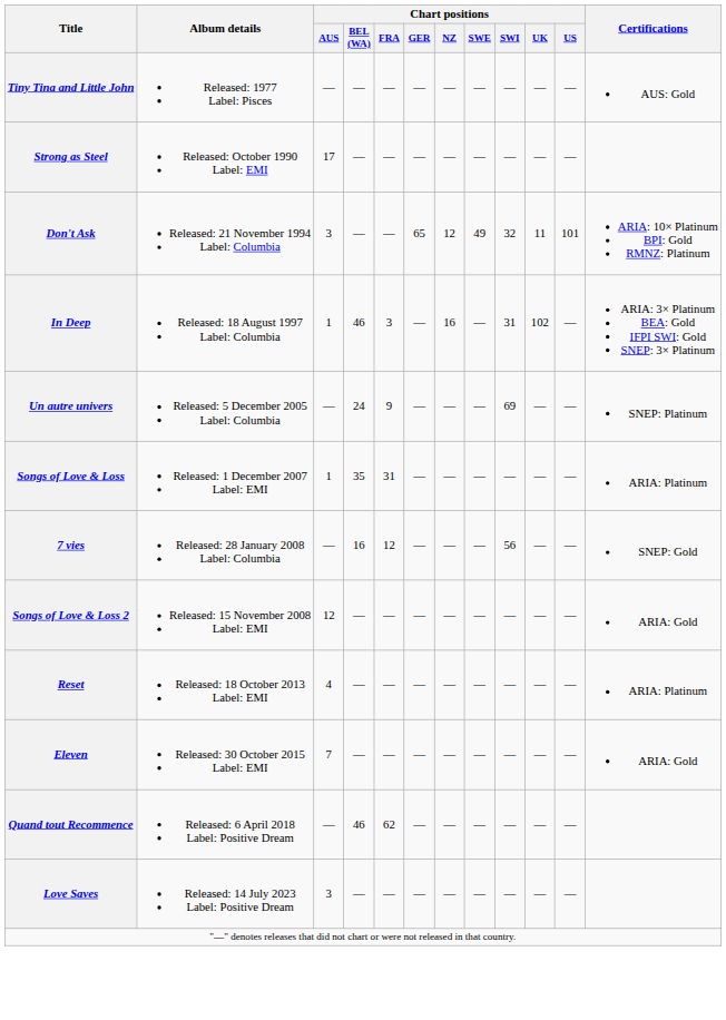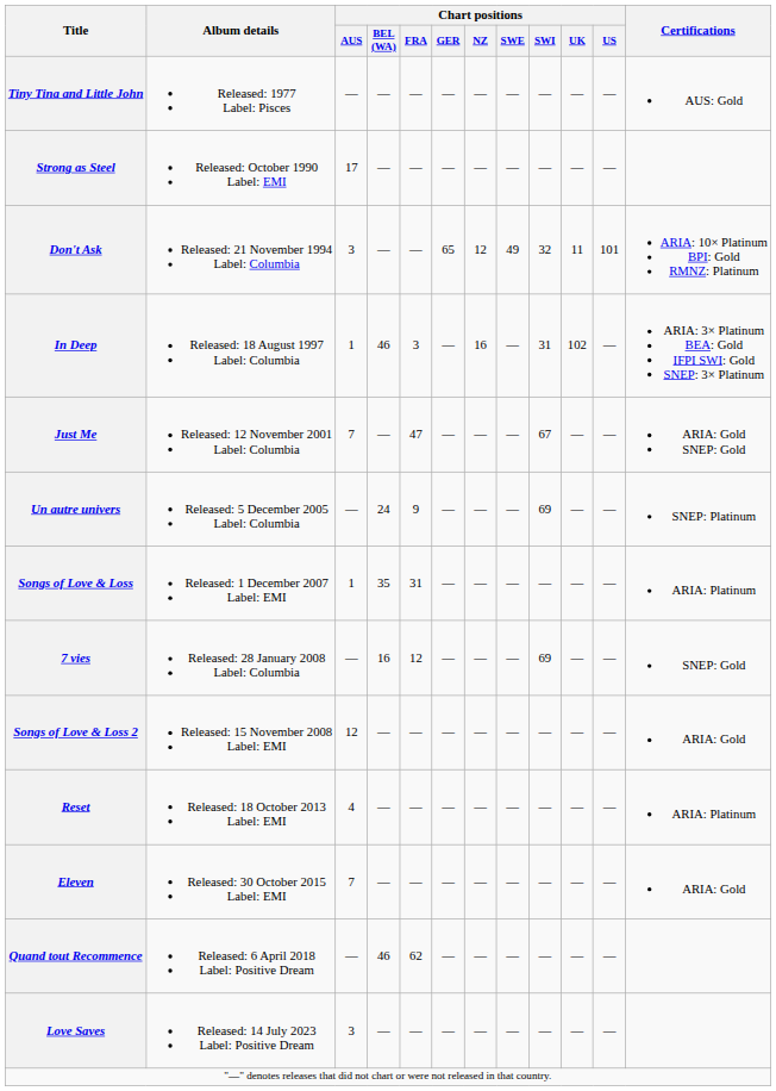 <table class="wikitable plainrowheaders" style="text-align:center">
 <tr>
 <th scope="col" rowspan=2>Title</th>
 <th scope="col" rowspan=2>Album details</th>
 <th scope="col" colspan=9>Chart positions</th>
 <th scope="col" rowspan=2><a href='#'>Certifications</a><br></th>
 </tr>
 <tr>
 <th scope="col" style=width:2.5em;font-size:85%><a href='#'>AUS</a><br></th>
 <th scope="col" style=width:2.5em;font-size:85%><a href='#'>BEL<br>(WA)</a><br></th>
 <th scope="col" style=width:2.5em;font-size:85%><a href='#'>FRA</a><br></th>
 <th scope="col" style=width:2.5em;font-size:85%><a href='#'>GER</a><br></th>
 <th scope="col" style=width:2.5em;font-size:85%><a href='#'>NZ</a><br></th>
 <th scope="col" style=width:2.5em;font-size:85%><a href='#'>SWE</a><br></th>
 <th scope="col" style=width:2.5em;font-size:85%><a href='#'>SWI</a><br></th>
 <th scope="col" style=width:2.5em;font-size:85%><a href='#'>UK</a><br></th>
 <th scope="col" style=width:2.5em;font-size:85%><a href='#'>US</a><br></th>
 </tr>
 <tr>
 <th scope="row"><em><a href='#'>Tiny Tina and Little John</a></em> </th>
 <td><br><ul><li>Released: 1977</li><li>Label: Pisces</li></ul></td>
 <td>—</td>
 <td>—</td>
 <td>—</td>
 <td>—</td>
 <td>—</td>
 <td>—</td>
 <td>—</td>
 <td>—</td>
 <td>—</td>
 <td><br><ul><li>AUS: Gold</li></ul></td>
 </tr>
 <tr>
 <th scope="row"><em><a href='#'>Strong as Steel</a></em></th>
 <td><br><ul><li>Released: October 1990</li><li>Label: <a href='#'>EMI</a></li></ul></td>
 <td>17</td>
 <td>—</td>
 <td>—</td>
 <td>—</td>
 <td>—</td>
 <td>—</td>
 <td>—</td>
 <td>—</td>
 <td>—</td>
 <td></td>
 </tr>
 <tr>
 <th scope="row"><em><a href='#'>Don't Ask</a></em></th>
 <td><br><ul><li>Released: 21 November 1994</li><li>Label: <a href='#'>Columbia</a></li></ul></td>
 <td>3</td>
 <td>—</td>
 <td>—</td>
 <td>65</td>
 <td>12</td>
 <td>49</td>
 <td>32</td>
 <td>11</td>
 <td>101</td>
 <td><br><ul><li><a href='#'>ARIA</a>: 10× Platinum</li><li><a href='#'>BPI</a>: Gold</li><li><a href='#'>RMNZ</a>: Platinum</li></ul></td>
 </tr>
 <tr>
 <th scope="row"><em><a href='#'>In Deep</a></em></th>
 <td><br><ul><li>Released: 18 August 1997</li><li>Label: Columbia</li></ul></td>
 <td>1</td>
 <td>46</td>
 <td>3</td>
 <td>—</td>
 <td>16</td>
 <td>—</td>
 <td>31</td>
 <td>102</td>
 <td>—</td>
 <td><br><ul><li>ARIA: 3× Platinum</li><li><a href='#'>BEA</a>: Gold</li><li><a href='#'>IFPI SWI</a>: Gold</li><li><a href='#'>SNEP</a>: 3× Platinum</li></ul></td>
 </tr>
 <tr>
+<th scope="row"><em><a href='#'>Just Me</a></em></th>
+<td><br><ul><li>Released: 12 November 2001</li><li>Label: Columbia</li></ul></td>
+<td>7</td>
+<td>—</td>
+<td>47</td>
+<td>—</td>
+<td>—</td>
+<td>—</td>
+<td>67</td>
+<td>—</td>
+<td>—</td>
+<td><br><ul><li>ARIA: Gold</li><li>SNEP: Gold</li></ul></td>
+</tr>
+<tr>
 <th scope="row"><em><a href='#'>Un autre univers</a></em></th>
 <td><br><ul><li>Released: 5 December 2005</li><li>Label: Columbia</li></ul></td>
 <td>—</td>
 <td>24</td>
 <td>9</td>
 <td>—</td>
 <td>—</td>
 <td>—</td>
 <td>69</td>
 <td>—</td>
 <td>—</td>
 <td><br><ul><li>SNEP: Platinum</li></ul></td>
 </tr>
 <tr>
 <th scope="row"><em><a href='#'>Songs of Love & Loss</a></em></th>
 <td><br><ul><li>Released: 1 December 2007</li><li>Label: EMI</li></ul></td>
 <td>1</td>
 <td>35</td>
 <td>31</td>
 <td>—</td>
 <td>—</td>
 <td>—</td>
 <td>—</td>
 <td>—</td>
 <td>—</td>
 <td><br><ul><li>ARIA: Platinum</li></ul></td>
 </tr>
 <tr>
 <th scope="row"><em><a href='#'>7 vies</a></em></th>
 <td><br><ul><li>Released: 28 January 2008</li><li>Label: Columbia</li></ul></td>
 <td>—</td>
 <td>16</td>
 <td>12</td>
 <td>—</td>
 <td>—</td>
 <td>—</td>
-<td>56</td>
+<td>69</td>
 <td>—</td>
 <td>—</td>
 <td><br><ul><li>SNEP: Gold</li></ul></td>
 </tr>
 <tr>
 <th scope="row"><em><a href='#'>Songs of Love & Loss 2</a></em></th>
 <td><br><ul><li>Released: 15 November 2008</li><li>Label: EMI</li></ul></td>
 <td>12</td>
 <td>—</td>
 <td>—</td>
 <td>—</td>
 <td>—</td>
 <td>—</td>
 <td>—</td>
 <td>—</td>
 <td>—</td>
 <td><br><ul><li>ARIA: Gold</li></ul></td>
 </tr>
 <tr>
 <th scope="row"><em><a href='#'>Reset</a></em></th>
 <td><br><ul><li>Released: 18 October 2013</li><li>Label: EMI</li></ul></td>
 <td>4</td>
 <td>—</td>
 <td>—</td>
 <td>—</td>
 <td>—</td>
 <td>—</td>
 <td>—</td>
 <td>—</td>
 <td>—</td>
 <td><br><ul><li>ARIA: Platinum</li></ul></td>
 </tr>
 <tr>
 <th scope="row"><em><a href='#'>Eleven</a></em></th>
 <td><br><ul><li>Released: 30 October 2015</li><li>Label: EMI</li></ul></td>
 <td>7</td>
 <td>—</td>
 <td>—</td>
 <td>—</td>
 <td>—</td>
 <td>—</td>
 <td>—</td>
 <td>—</td>
 <td>—</td>
 <td><br><ul><li>ARIA: Gold</li></ul></td>
 </tr>
 <tr>
 <th scope="row"><em><a href='#'>Quand tout Recommence</a></em></th>
 <td><br><ul><li>Released: 6 April 2018</li><li>Label: Positive Dream</li></ul></td>
 <td>—</td>
 <td>46</td>
 <td>62</td>
 <td>—</td>
 <td>—</td>
 <td>—</td>
 <td>—</td>
 <td>—</td>
 <td>—</td>
 <td></td>
 </tr>
 <tr>
 <th scope="row"><em><a href='#'>Love Saves</a></em></th>
 <td><br><ul><li>Released: 14 July 2023</li><li>Label: Positive Dream</li></ul></td>
 <td>3</td>
 <td>—</td>
 <td>—</td>
 <td>—</td>
 <td>—</td>
 <td>—</td>
 <td>—</td>
 <td>—</td>
 <td>—</td>
 <td></td>
 </tr>
 <tr>
 <td colspan=12 style=font-size:85%>"—" denotes releases that did not chart or were not released in that country.</td>
 </tr>
 </table>
